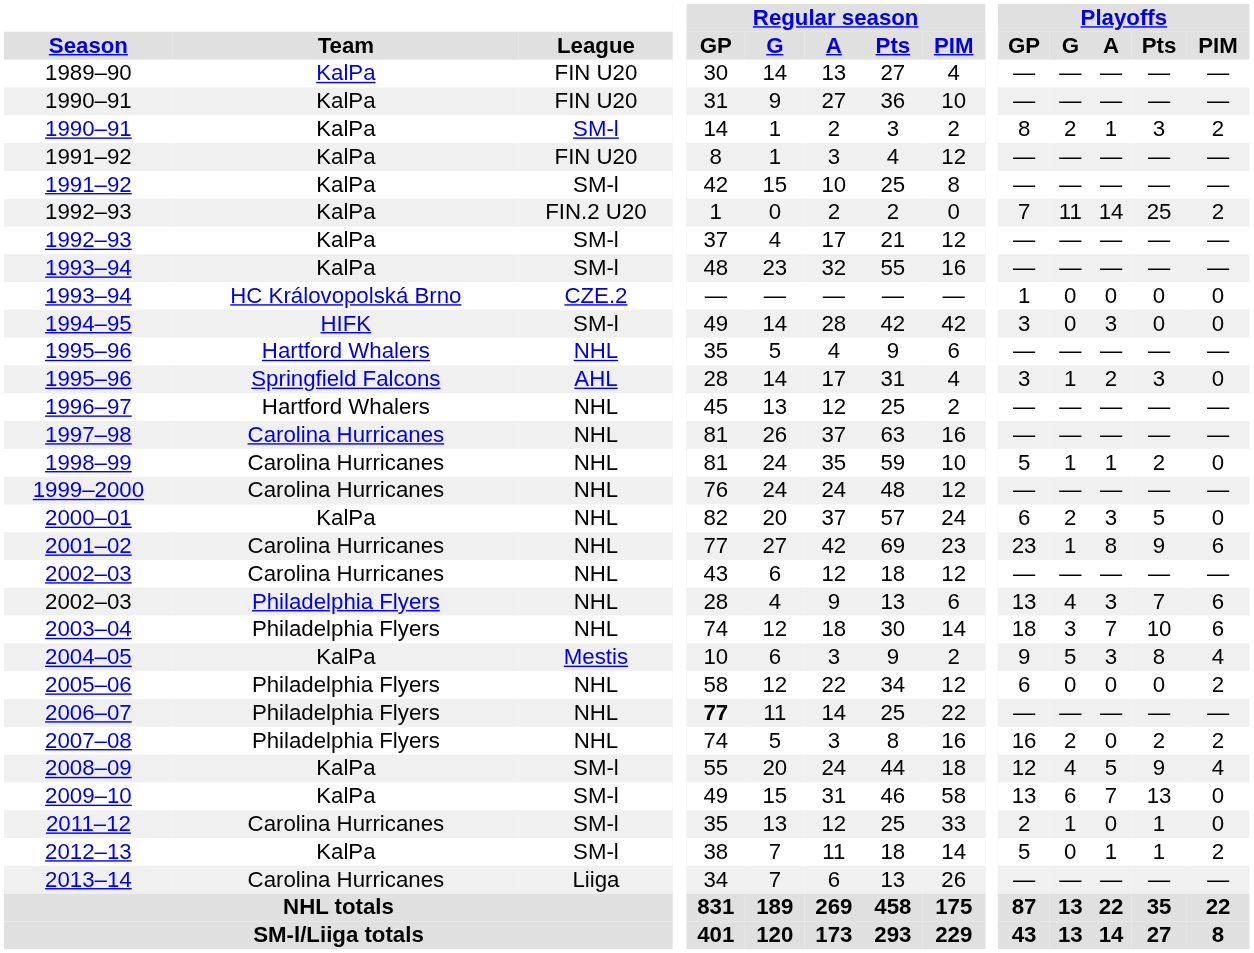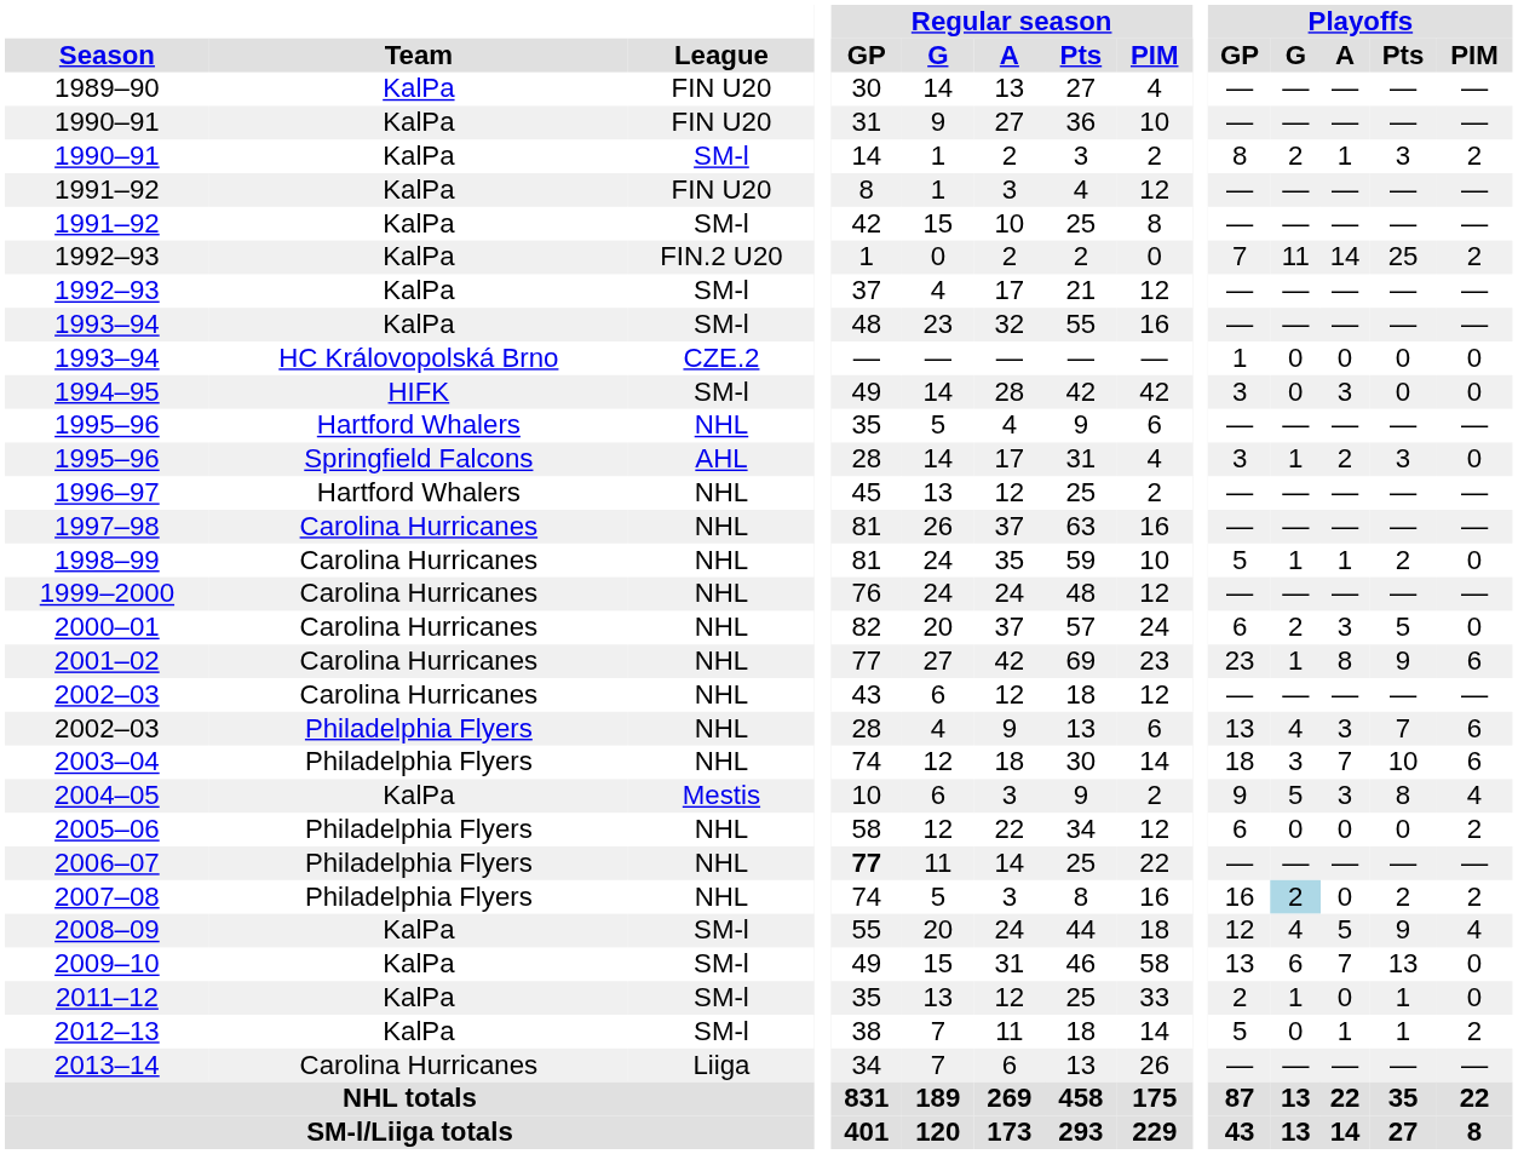 <table border="0" cellpadding="1" cellspacing="0" style="text-align:center; width:56em;">
 <tr style="background:#e0e0e0;">
 <th colspan="3"  bgcolor="#ffffff"> </th>
 <th rowspan="99" bgcolor="#ffffff"> </th>
 <th colspan="5"><a href='#'>Regular season</a></th>
 <th rowspan="99" bgcolor="#ffffff"> </th>
 <th colspan="5"><a href='#'>Playoffs</a></th>
 </tr>
 <tr style="background:#e0e0e0;">
 <th><a href='#'>Season</a></th>
 <th>Team</th>
 <th>League</th>
 <th>GP</th>
 <th><a href='#'>G</a></th>
 <th><a href='#'>A</a></th>
 <th><a href='#'>Pts</a></th>
 <th><a href='#'>PIM</a></th>
 <th>GP</th>
 <th>G</th>
 <th>A</th>
 <th>Pts</th>
 <th>PIM</th>
 </tr>
 <tr>
 <td>1989–90</td>
 <td><a href='#'>KalPa</a></td>
 <td>FIN U20</td>
 <td>30</td>
 <td>14</td>
 <td>13</td>
 <td>27</td>
 <td>4</td>
 <td>—</td>
 <td>—</td>
 <td>—</td>
 <td>—</td>
 <td>—</td>
 </tr>
 <tr bgcolor="#f0f0f0">
 <td>1990–91</td>
 <td>KalPa</td>
 <td>FIN U20</td>
 <td>31</td>
 <td>9</td>
 <td>27</td>
 <td>36</td>
 <td>10</td>
 <td>—</td>
 <td>—</td>
 <td>—</td>
 <td>—</td>
 <td>—</td>
 </tr>
 <tr>
 <td><a href='#'>1990–91</a></td>
 <td>KalPa</td>
 <td><a href='#'>SM-l</a></td>
 <td>14</td>
 <td>1</td>
 <td>2</td>
 <td>3</td>
 <td>2</td>
 <td>8</td>
 <td>2</td>
 <td>1</td>
 <td>3</td>
 <td>2</td>
 </tr>
 <tr bgcolor="#f0f0f0">
 <td>1991–92</td>
 <td>KalPa</td>
 <td>FIN U20</td>
 <td>8</td>
 <td>1</td>
 <td>3</td>
 <td>4</td>
 <td>12</td>
 <td>—</td>
 <td>—</td>
 <td>—</td>
 <td>—</td>
 <td>—</td>
 </tr>
 <tr>
 <td><a href='#'>1991–92</a></td>
 <td>KalPa</td>
 <td>SM-l</td>
 <td>42</td>
 <td>15</td>
 <td>10</td>
 <td>25</td>
 <td>8</td>
 <td>—</td>
 <td>—</td>
 <td>—</td>
 <td>—</td>
 <td>—</td>
 </tr>
 <tr bgcolor="#f0f0f0">
 <td>1992–93</td>
 <td>KalPa</td>
 <td>FIN.2 U20</td>
 <td>1</td>
 <td>0</td>
 <td>2</td>
 <td>2</td>
 <td>0</td>
 <td>7</td>
 <td>11</td>
 <td>14</td>
 <td>25</td>
 <td>2</td>
 </tr>
 <tr>
 <td><a href='#'>1992–93</a></td>
 <td>KalPa</td>
 <td>SM-l</td>
 <td>37</td>
 <td>4</td>
 <td>17</td>
 <td>21</td>
 <td>12</td>
 <td>—</td>
 <td>—</td>
 <td>—</td>
 <td>—</td>
 <td>—</td>
 </tr>
 <tr bgcolor="#f0f0f0">
 <td><a href='#'>1993–94</a></td>
 <td>KalPa</td>
 <td>SM-l</td>
 <td>48</td>
 <td>23</td>
 <td>32</td>
 <td>55</td>
 <td>16</td>
 <td>—</td>
 <td>—</td>
 <td>—</td>
 <td>—</td>
 <td>—</td>
 </tr>
 <tr>
 <td><a href='#'>1993–94</a></td>
 <td><a href='#'>HC Královopolská Brno</a></td>
 <td><a href='#'>CZE.2</a></td>
 <td>—</td>
 <td>—</td>
 <td>—</td>
 <td>—</td>
 <td>—</td>
 <td>1</td>
 <td>0</td>
 <td>0</td>
 <td>0</td>
 <td>0</td>
 </tr>
 <tr bgcolor="#f0f0f0">
 <td><a href='#'>1994–95</a></td>
 <td><a href='#'>HIFK</a></td>
 <td>SM-l</td>
 <td>49</td>
 <td>14</td>
 <td>28</td>
 <td>42</td>
 <td>42</td>
 <td>3</td>
 <td>0</td>
 <td>3</td>
 <td>0</td>
 <td>0</td>
 </tr>
 <tr>
 <td><a href='#'>1995–96</a></td>
 <td><a href='#'>Hartford Whalers</a></td>
 <td><a href='#'>NHL</a></td>
 <td>35</td>
 <td>5</td>
 <td>4</td>
 <td>9</td>
 <td>6</td>
 <td>—</td>
 <td>—</td>
 <td>—</td>
 <td>—</td>
 <td>—</td>
 </tr>
 <tr bgcolor="#f0f0f0">
 <td><a href='#'>1995–96</a></td>
 <td><a href='#'>Springfield Falcons</a></td>
 <td><a href='#'>AHL</a></td>
 <td>28</td>
 <td>14</td>
 <td>17</td>
 <td>31</td>
 <td>4</td>
 <td>3</td>
 <td>1</td>
 <td>2</td>
 <td>3</td>
 <td>0</td>
 </tr>
 <tr>
 <td><a href='#'>1996–97</a></td>
 <td>Hartford Whalers</td>
 <td>NHL</td>
 <td>45</td>
 <td>13</td>
 <td>12</td>
 <td>25</td>
 <td>2</td>
 <td>—</td>
 <td>—</td>
 <td>—</td>
 <td>—</td>
 <td>—</td>
 </tr>
 <tr bgcolor="#f0f0f0">
 <td><a href='#'>1997–98</a></td>
 <td><a href='#'>Carolina Hurricanes</a></td>
 <td>NHL</td>
 <td>81</td>
 <td>26</td>
 <td>37</td>
 <td>63</td>
 <td>16</td>
 <td>—</td>
 <td>—</td>
 <td>—</td>
 <td>—</td>
 <td>—</td>
 </tr>
 <tr>
 <td><a href='#'>1998–99</a></td>
 <td>Carolina Hurricanes</td>
 <td>NHL</td>
 <td>81</td>
 <td>24</td>
 <td>35</td>
 <td>59</td>
 <td>10</td>
 <td>5</td>
 <td>1</td>
 <td>1</td>
 <td>2</td>
 <td>0</td>
 </tr>
 <tr bgcolor="#f0f0f0">
 <td><a href='#'>1999–2000</a></td>
 <td>Carolina Hurricanes</td>
 <td>NHL</td>
 <td>76</td>
 <td>24</td>
 <td>24</td>
 <td>48</td>
 <td>12</td>
 <td>—</td>
 <td>—</td>
 <td>—</td>
 <td>—</td>
 <td>—</td>
 </tr>
 <tr>
 <td><a href='#'>2000–01</a></td>
-<td>KalPa</td>
+<td>Carolina Hurricanes</td>
 <td>NHL</td>
 <td>82</td>
 <td>20</td>
 <td>37</td>
 <td>57</td>
 <td>24</td>
 <td>6</td>
 <td>2</td>
 <td>3</td>
 <td>5</td>
 <td>0</td>
 </tr>
 <tr bgcolor="#f0f0f0">
 <td><a href='#'>2001–02</a></td>
 <td>Carolina Hurricanes</td>
 <td>NHL</td>
 <td>77</td>
 <td>27</td>
 <td>42</td>
 <td>69</td>
 <td>23</td>
 <td>23</td>
 <td>1</td>
 <td>8</td>
 <td>9</td>
 <td>6</td>
 </tr>
 <tr>
 <td><a href='#'>2002–03</a></td>
 <td>Carolina Hurricanes</td>
 <td>NHL</td>
 <td>43</td>
 <td>6</td>
 <td>12</td>
 <td>18</td>
 <td>12</td>
 <td>—</td>
 <td>—</td>
 <td>—</td>
 <td>—</td>
 <td>—</td>
 </tr>
 <tr bgcolor="#f0f0f0">
 <td>2002–03</td>
 <td><a href='#'>Philadelphia Flyers</a></td>
 <td>NHL</td>
 <td>28</td>
 <td>4</td>
 <td>9</td>
 <td>13</td>
 <td>6</td>
 <td>13</td>
 <td>4</td>
 <td>3</td>
 <td>7</td>
 <td>6</td>
 </tr>
 <tr>
 <td><a href='#'>2003–04</a></td>
 <td>Philadelphia Flyers</td>
 <td>NHL</td>
 <td>74</td>
 <td>12</td>
 <td>18</td>
 <td>30</td>
 <td>14</td>
 <td>18</td>
 <td>3</td>
 <td>7</td>
 <td>10</td>
 <td>6</td>
 </tr>
 <tr bgcolor="#f0f0f0">
 <td><a href='#'>2004–05</a></td>
 <td>KalPa</td>
 <td><a href='#'>Mestis</a></td>
 <td>10</td>
 <td>6</td>
 <td>3</td>
 <td>9</td>
 <td>2</td>
 <td>9</td>
 <td>5</td>
 <td>3</td>
 <td>8</td>
 <td>4</td>
 </tr>
 <tr>
 <td><a href='#'>2005–06</a></td>
 <td>Philadelphia Flyers</td>
 <td>NHL</td>
 <td>58</td>
 <td>12</td>
 <td>22</td>
 <td>34</td>
 <td>12</td>
 <td>6</td>
 <td>0</td>
 <td>0</td>
 <td>0</td>
 <td>2</td>
 </tr>
 <tr bgcolor="#f0f0f0">
 <td><a href='#'>2006–07</a></td>
 <td>Philadelphia Flyers</td>
 <td>NHL</td>
 <td><strong>77</strong></td>
 <td>11</td>
 <td>14</td>
 <td>25</td>
 <td>22</td>
 <td>—</td>
 <td>—</td>
 <td>—</td>
 <td>—</td>
 <td>—</td>
 </tr>
 <tr>
 <td><a href='#'>2007–08</a></td>
 <td>Philadelphia Flyers</td>
 <td>NHL</td>
 <td>74</td>
 <td>5</td>
 <td>3</td>
 <td>8</td>
 <td>16</td>
 <td>16</td>
-<td>2</td>
+<td style="background: lightblue;">2</td>
 <td>0</td>
 <td>2</td>
 <td>2</td>
 </tr>
 <tr bgcolor="#f0f0f0">
 <td><a href='#'>2008–09</a></td>
 <td>KalPa</td>
 <td>SM-l</td>
 <td>55</td>
 <td>20</td>
 <td>24</td>
 <td>44</td>
 <td>18</td>
 <td>12</td>
 <td>4</td>
 <td>5</td>
 <td>9</td>
 <td>4</td>
 </tr>
 <tr>
 <td><a href='#'>2009–10</a></td>
 <td>KalPa</td>
 <td>SM-l</td>
 <td>49</td>
 <td>15</td>
 <td>31</td>
 <td>46</td>
 <td>58</td>
 <td>13</td>
 <td>6</td>
 <td>7</td>
 <td>13</td>
 <td>0</td>
 </tr>
 <tr bgcolor="#f0f0f0">
 <td><a href='#'>2011–12</a></td>
-<td>Carolina Hurricanes</td>
+<td>KalPa</td>
 <td>SM-l</td>
 <td>35</td>
 <td>13</td>
 <td>12</td>
 <td>25</td>
 <td>33</td>
 <td>2</td>
 <td>1</td>
 <td>0</td>
 <td>1</td>
 <td>0</td>
 </tr>
 <tr>
 <td><a href='#'>2012–13</a></td>
 <td>KalPa</td>
 <td>SM-l</td>
 <td>38</td>
 <td>7</td>
 <td>11</td>
 <td>18</td>
 <td>14</td>
 <td>5</td>
 <td>0</td>
 <td>1</td>
 <td>1</td>
 <td>2</td>
 </tr>
 <tr bgcolor="#f0f0f0">
 <td><a href='#'>2013–14</a></td>
 <td>Carolina Hurricanes</td>
 <td>Liiga</td>
 <td>34</td>
 <td>7</td>
 <td>6</td>
 <td>13</td>
 <td>26</td>
 <td>—</td>
 <td>—</td>
 <td>—</td>
 <td>—</td>
 <td>—</td>
 </tr>
 <tr bgcolor="#e0e0e0">
 <th colspan="3">NHL totals</th>
 <th>831</th>
 <th>189</th>
 <th>269</th>
 <th>458</th>
 <th>175</th>
 <th>87</th>
 <th>13</th>
 <th>22</th>
 <th>35</th>
 <th>22</th>
 </tr>
 <tr bgcolor="#e0e0e0">
 <th colspan="3">SM-l/Liiga totals</th>
 <th>401</th>
 <th>120</th>
 <th>173</th>
 <th>293</th>
 <th>229</th>
 <th>43</th>
 <th>13</th>
 <th>14</th>
 <th>27</th>
 <th>8</th>
 </tr>
 </table>
